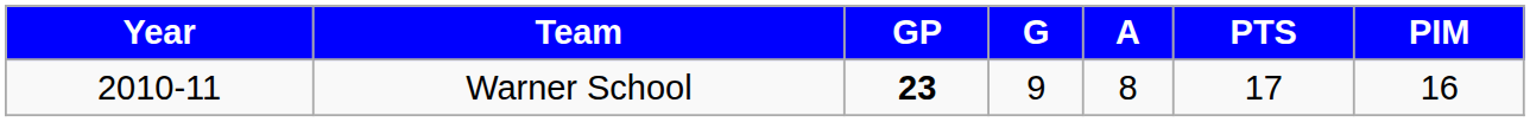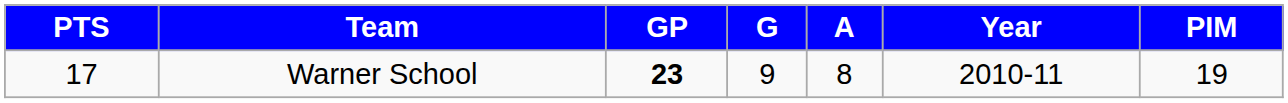 <table class="wikitable" style="width:80%;">
 <tr style="text-align:center; background:blue; color:#fff;">
-<td><strong>Year</strong></td>
+<td><strong>PTS</strong></td>
 <td><strong>Team</strong></td>
 <td><strong>GP</strong></td>
 <td><strong>G</strong></td>
 <td><strong>A</strong></td>
-<td><strong>PTS</strong></td>
+<td><strong>Year</strong></td>
 <td><strong>PIM</strong></td>
 </tr>
 <tr style="text-align:center;" bgcolor="">
-<td>2010-11</td>
+<td>17</td>
 <td>Warner School</td>
 <td><strong>23</strong></td>
 <td>9</td>
 <td>8</td>
-<td>17</td>
-<td>16</td>
+<td>2010-11</td>
+<td>19</td>
 </tr>
 </table>
